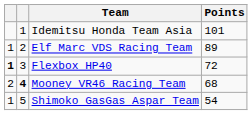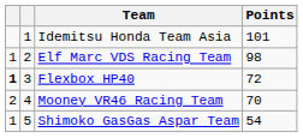 <table class="wikitable" style="font-size: 85%;">
 <tr>
 <th></th>
 <th></th>
 <th>Team</th>
 <th>Points</th>
 </tr>
 <tr>
 <td></td>
 <td align=center>1</td>
 <td> Idemitsu Honda Team Asia</td>
 <td align=left>101</td>
 </tr>
 <tr>
 <td> 1</td>
 <td align=center>2</td>
 <td> <a href='#'>Elf Marc VDS Racing Team</a></td>
-<td align=left>89</td>
+<td align=left>98</td>
 </tr>
 <tr>
 <td><strong> 1</strong></td>
 <td align=center>3</td>
 <td> <a href='#'>Flexbox HP40</a></td>
 <td align=left>72</td>
 </tr>
 <tr>
 <td> 2</td>
-<td align=center><strong>4</strong></td>
+<td align=center>4</td>
 <td> <a href='#'>Mooney VR46 Racing Team</a></td>
-<td align=left>68</td>
+<td align=left>70</td>
 </tr>
 <tr>
 <td> 1</td>
 <td align=center>5</td>
 <td> <a href='#'>Shimoko GasGas Aspar Team</a></td>
 <td align=left>54</td>
 </tr>
 </table>
